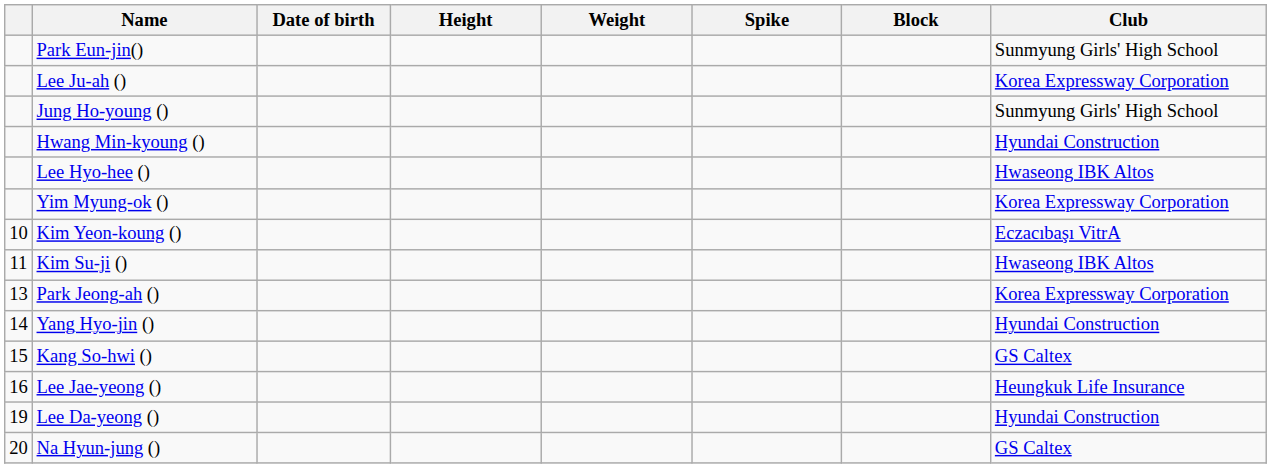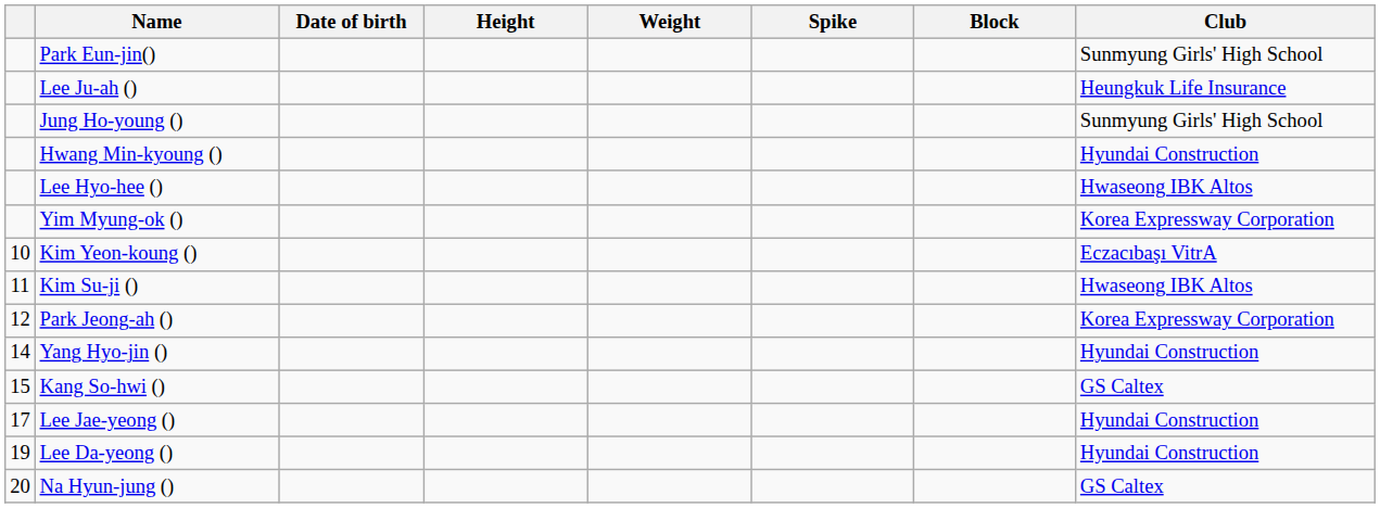 <table class="wikitable sortable" style="font-size:80%; text-align:center;">
 <tr>
 <th></th>
 <th style="width:14em">Name</th>
 <th style="width:8em">Date of birth</th>
 <th style="width:9em">Height</th>
 <th style="width:9em">Weight</th>
 <th style="width:9em">Spike</th>
 <th style="width:9em">Block</th>
 <th style="width:17em">Club</th>
 </tr>
 <tr>
 <td></td>
 <td align=left><a href='#'>Park Eun-jin</a>()</td>
 <td align=right></td>
 <td></td>
 <td></td>
 <td></td>
 <td></td>
 <td align=left> Sunmyung Girls' High School</td>
 </tr>
 <tr>
 <td></td>
 <td align=left><a href='#'>Lee Ju-ah</a> ()</td>
 <td align=right></td>
 <td></td>
 <td></td>
 <td></td>
 <td></td>
-<td align=left> <a href='#'>Korea Expressway Corporation</a></td>
+<td align=left> <a href='#'>Heungkuk Life Insurance</a></td>
 </tr>
 <tr>
 <td></td>
 <td align=left><a href='#'>Jung Ho-young</a> ()</td>
 <td align=right></td>
 <td></td>
 <td></td>
 <td></td>
 <td></td>
 <td align=left> Sunmyung Girls' High School</td>
 </tr>
 <tr>
 <td></td>
 <td align=left><a href='#'>Hwang Min-kyoung</a> ()</td>
 <td align=right></td>
 <td></td>
 <td></td>
 <td></td>
 <td></td>
 <td align=left> <a href='#'>Hyundai Construction</a></td>
 </tr>
 <tr>
 <td></td>
 <td align=left><a href='#'>Lee Hyo-hee</a> ()</td>
 <td align=right></td>
 <td></td>
 <td></td>
 <td></td>
 <td></td>
 <td align=left> <a href='#'>Hwaseong IBK Altos</a></td>
 </tr>
 <tr>
 <td></td>
 <td align=left><a href='#'>Yim Myung-ok</a> ()</td>
 <td align=right></td>
 <td></td>
 <td></td>
 <td></td>
 <td></td>
 <td align=left> <a href='#'>Korea Expressway Corporation</a></td>
 </tr>
 <tr>
 <td>10</td>
 <td align=left><a href='#'>Kim Yeon-koung</a> ()</td>
 <td align=right></td>
 <td></td>
 <td></td>
 <td></td>
 <td></td>
 <td align=left> <a href='#'>Eczacıbaşı VitrA</a></td>
 </tr>
 <tr>
 <td>11</td>
 <td align=left><a href='#'>Kim Su-ji</a> ()</td>
 <td align=right></td>
 <td></td>
 <td></td>
 <td></td>
 <td></td>
 <td align=left> <a href='#'>Hwaseong IBK Altos</a></td>
 </tr>
 <tr>
-<td>13</td>
+<td>12</td>
 <td align=left><a href='#'>Park Jeong-ah</a> ()</td>
 <td align=right></td>
 <td></td>
 <td></td>
 <td></td>
 <td></td>
 <td align=left> <a href='#'>Korea Expressway Corporation</a></td>
 </tr>
 <tr>
 <td>14</td>
 <td align=left><a href='#'>Yang Hyo-jin</a> ()</td>
 <td align=right></td>
 <td></td>
 <td></td>
 <td></td>
 <td></td>
 <td align=left> <a href='#'>Hyundai Construction</a></td>
 </tr>
 <tr>
 <td>15</td>
 <td align=left><a href='#'>Kang So-hwi</a>  ()</td>
 <td align=right></td>
 <td></td>
 <td></td>
 <td></td>
 <td></td>
 <td align=left> <a href='#'>GS Caltex</a></td>
 </tr>
 <tr>
-<td>16</td>
+<td>17</td>
 <td align=left><a href='#'>Lee Jae-yeong</a> ()</td>
 <td align=right></td>
 <td></td>
 <td></td>
 <td></td>
 <td></td>
-<td align=left> <a href='#'>Heungkuk Life Insurance</a></td>
+<td align=left> <a href='#'>Hyundai Construction</a></td>
 </tr>
 <tr>
 <td>19</td>
 <td align=left><a href='#'>Lee Da-yeong</a> ()</td>
 <td align=right></td>
 <td></td>
 <td></td>
 <td></td>
 <td></td>
 <td align=left> <a href='#'>Hyundai Construction</a></td>
 </tr>
 <tr>
 <td>20</td>
 <td align=left><a href='#'>Na Hyun-jung</a> ()</td>
 <td align=right></td>
 <td></td>
 <td></td>
 <td></td>
 <td></td>
 <td align=left> <a href='#'>GS Caltex</a></td>
 </tr>
 </table>
